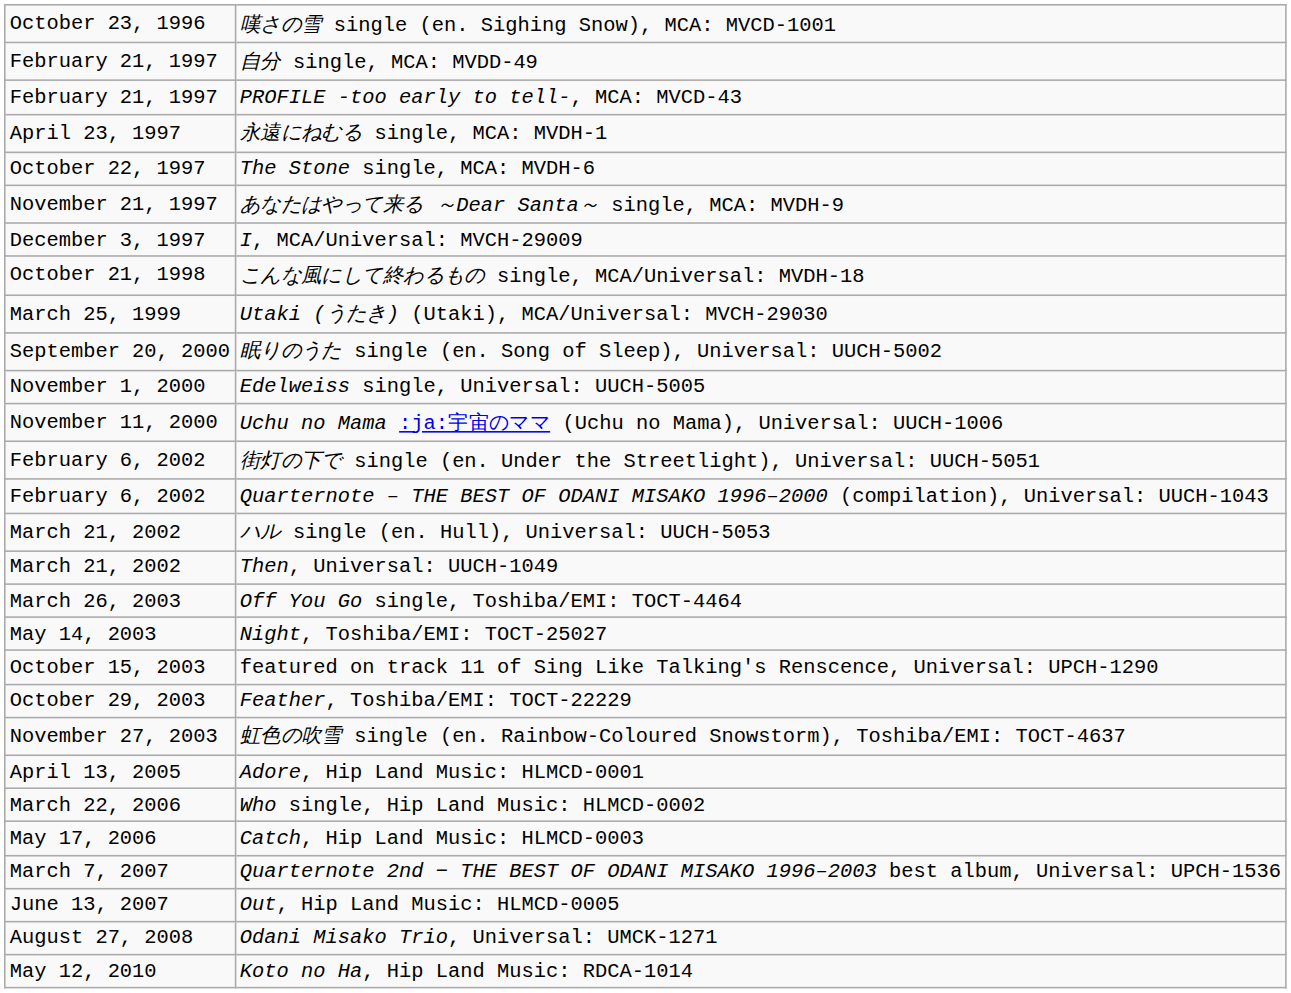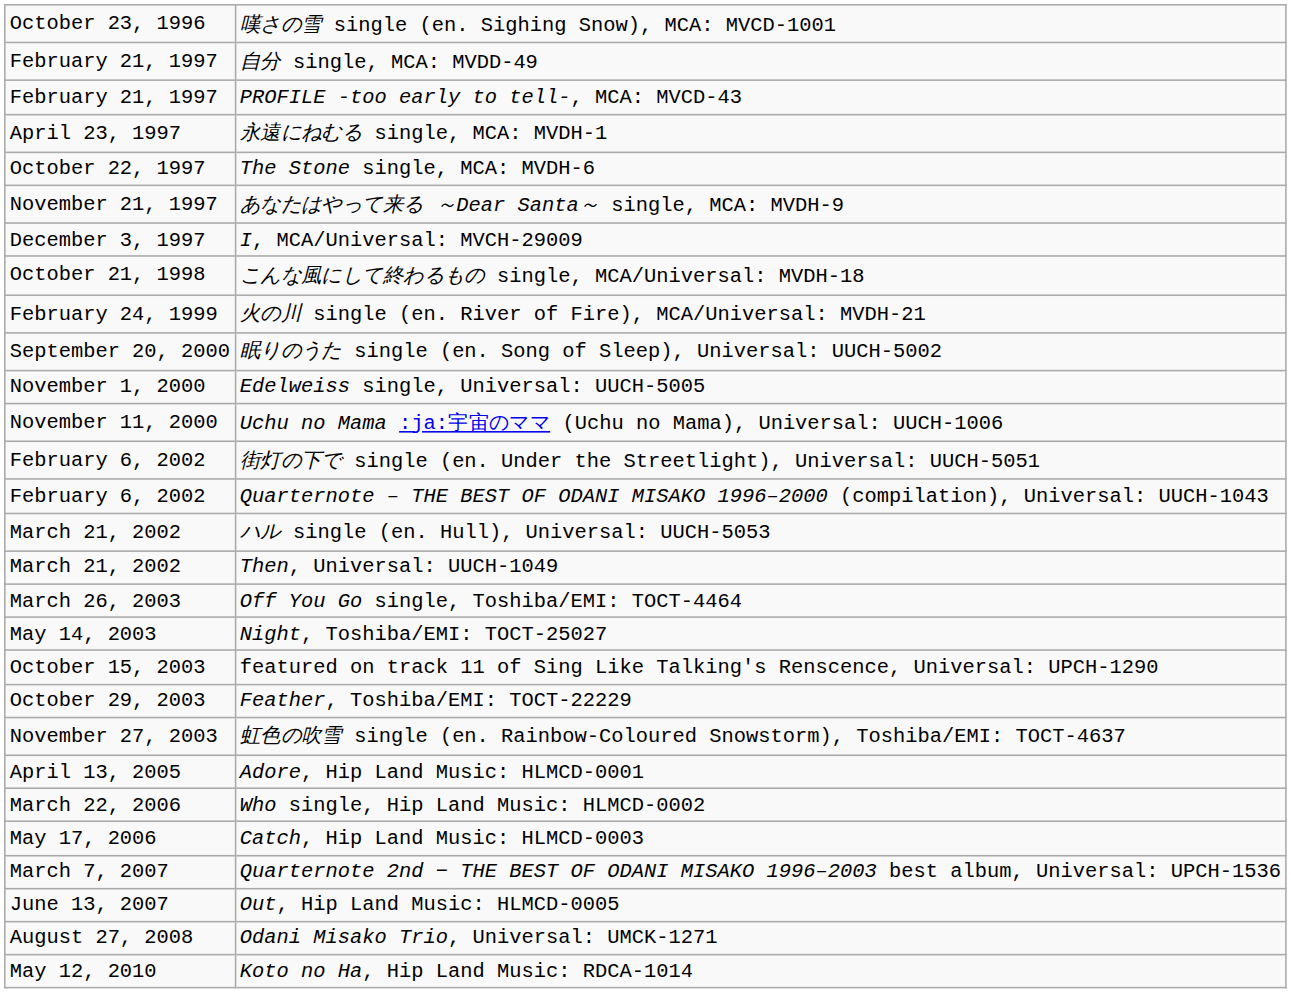 <table class="wikitable">
 <tr>
 <td>October 23, 1996</td>
 <td><em>嘆さの雪</em> single (en. Sighing Snow), MCA: MVCD-1001</td>
 </tr>
 <tr>
 <td>February 21, 1997</td>
 <td><em>自分</em> single, MCA: MVDD-49</td>
 </tr>
 <tr>
 <td>February 21, 1997</td>
 <td><em>PROFILE -too early to tell-</em>, MCA: MVCD-43</td>
 </tr>
 <tr>
 <td>April 23, 1997</td>
 <td><em>永遠にねむる</em> single, MCA: MVDH-1</td>
 </tr>
 <tr>
 <td>October 22, 1997</td>
 <td><em>The Stone</em> single, MCA: MVDH-6</td>
 </tr>
 <tr>
 <td>November 21, 1997</td>
 <td><em>あなたはやって来る ～Dear Santa～</em> single, MCA: MVDH-9</td>
 </tr>
 <tr>
 <td>December 3, 1997</td>
 <td><em>I</em>, MCA/Universal: MVCH-29009</td>
 </tr>
 <tr>
 <td>October 21, 1998</td>
 <td><em>こんな風にして終わるもの</em> single, MCA/Universal: MVDH-18</td>
 </tr>
 <tr>
-<td>March 25, 1999</td>
-<td><em>Utaki (うたき)</em> (Utaki), MCA/Universal: MVCH-29030</td>
+<td>February 24, 1999</td>
+<td><em>火の川</em> single (en. River of Fire), MCA/Universal: MVDH-21</td>
 </tr>
 <tr>
 <td>September 20, 2000</td>
 <td><em>眠りのうた</em> single (en. Song of Sleep), Universal: UUCH-5002</td>
 </tr>
 <tr>
 <td>November 1, 2000</td>
 <td><em>Edelweiss</em> single, Universal: UUCH-5005</td>
 </tr>
 <tr>
 <td>November 11, 2000</td>
 <td><em>Uchu no Mama</em> <a href='#'>:ja:宇宙のママ</a> (Uchu no Mama), Universal: UUCH-1006</td>
 </tr>
 <tr>
 <td>February 6, 2002</td>
 <td><em>街灯の下で</em> single (en. Under the Streetlight), Universal: UUCH-5051</td>
 </tr>
 <tr>
 <td>February 6, 2002</td>
 <td><em>Quarternote – THE BEST OF ODANI MISAKO 1996–2000</em> (compilation), Universal: UUCH-1043</td>
 </tr>
 <tr>
 <td>March 21, 2002</td>
 <td><em>ハル</em> single (en. Hull), Universal: UUCH-5053</td>
 </tr>
 <tr>
 <td>March 21, 2002</td>
 <td><em>Then</em>, Universal: UUCH-1049</td>
 </tr>
 <tr>
 <td>March 26, 2003</td>
 <td><em>Off You Go</em> single, Toshiba/EMI: TOCT-4464</td>
 </tr>
 <tr>
 <td>May 14, 2003</td>
 <td><em>Night</em>, Toshiba/EMI: TOCT-25027</td>
 </tr>
 <tr>
 <td>October 15, 2003</td>
 <td>featured on track 11 of Sing Like Talking's Renscence, Universal: UPCH-1290</td>
 </tr>
 <tr>
 <td>October 29, 2003</td>
 <td><em>Feather</em>, Toshiba/EMI: TOCT-22229</td>
 </tr>
 <tr>
 <td>November 27, 2003</td>
 <td><em>虹色の吹雪</em> single (en. Rainbow-Coloured Snowstorm), Toshiba/EMI: TOCT-4637</td>
 </tr>
 <tr>
 <td>April 13, 2005</td>
 <td><em>Adore</em>, Hip Land Music: HLMCD-0001</td>
 </tr>
 <tr>
 <td>March 22, 2006</td>
 <td><em>Who</em> single, Hip Land Music: HLMCD-0002</td>
 </tr>
 <tr>
 <td>May 17, 2006</td>
 <td><em>Catch</em>, Hip Land Music: HLMCD-0003</td>
 </tr>
 <tr>
 <td>March 7, 2007</td>
 <td><em>Quarternote 2nd − THE BEST OF ODANI MISAKO 1996–2003</em> best album, Universal: UPCH-1536</td>
 </tr>
 <tr>
 <td>June 13, 2007</td>
 <td><em>Out</em>, Hip Land Music: HLMCD-0005</td>
 </tr>
 <tr>
 <td>August 27, 2008</td>
 <td><em>Odani Misako Trio</em>, Universal: UMCK-1271</td>
 </tr>
 <tr>
 <td>May 12, 2010</td>
 <td><em>Koto no Ha</em>, Hip Land Music: RDCA-1014</td>
 </tr>
 </table>
